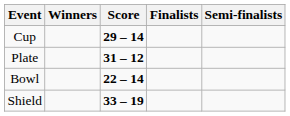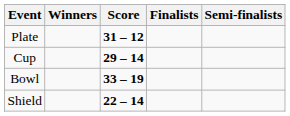 <table class="wikitable" style="text-align: center">
 <tr>
 <th>Event</th>
 <th>Winners</th>
 <th>Score</th>
 <th>Finalists</th>
 <th>Semi-finalists</th>
 </tr>
 <tr>
+<td>Plate</td>
+<td align=left><strong></strong></td>
+<td><strong>31 – 12</strong></td>
+<td align=left></td>
+<td align=left><br></td>
+</tr>
+<tr>
 <td>Cup</td>
 <td align=left><strong></strong></td>
 <td><strong>29 – 14</strong></td>
 <td align=left></td>
 <td align=left><br></td>
 </tr>
 <tr>
-<td>Plate</td>
-<td align=left><strong></strong></td>
-<td><strong>31 – 12</strong></td>
-<td align=left></td>
-<td align=left><br></td>
-</tr>
-<tr>
 <td>Bowl</td>
 <td align=left><strong></strong></td>
-<td><strong>22 – 14</strong></td>
+<td><strong>33 – 19</strong></td>
 <td align=left></td>
 <td align=left><br></td>
 </tr>
 <tr>
 <td>Shield</td>
 <td align=left><strong></strong></td>
-<td><strong>33 – 19</strong></td>
+<td><strong>22 – 14</strong></td>
 <td align=left></td>
 <td align=left><br></td>
 </tr>
 </table>
